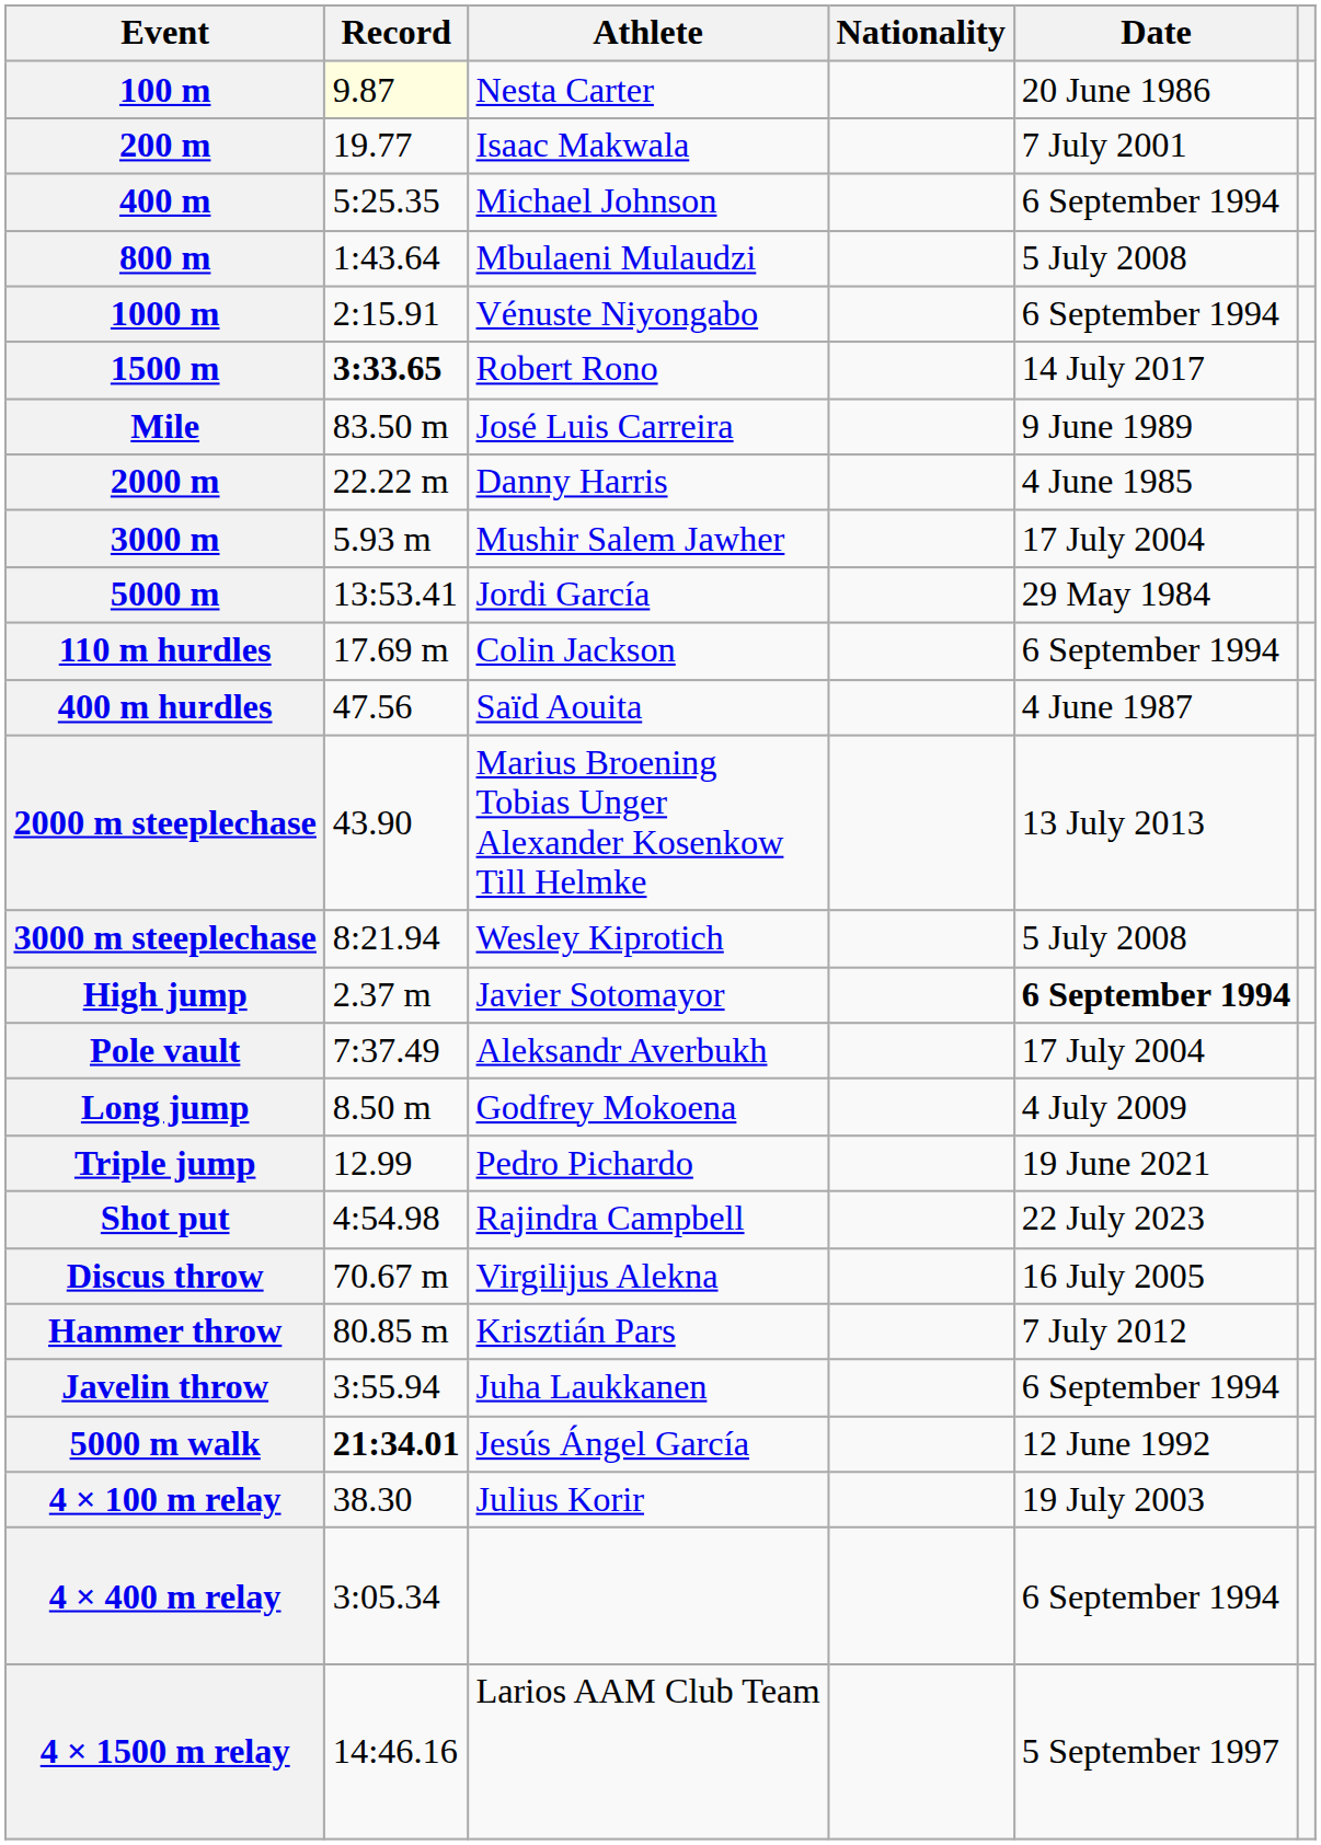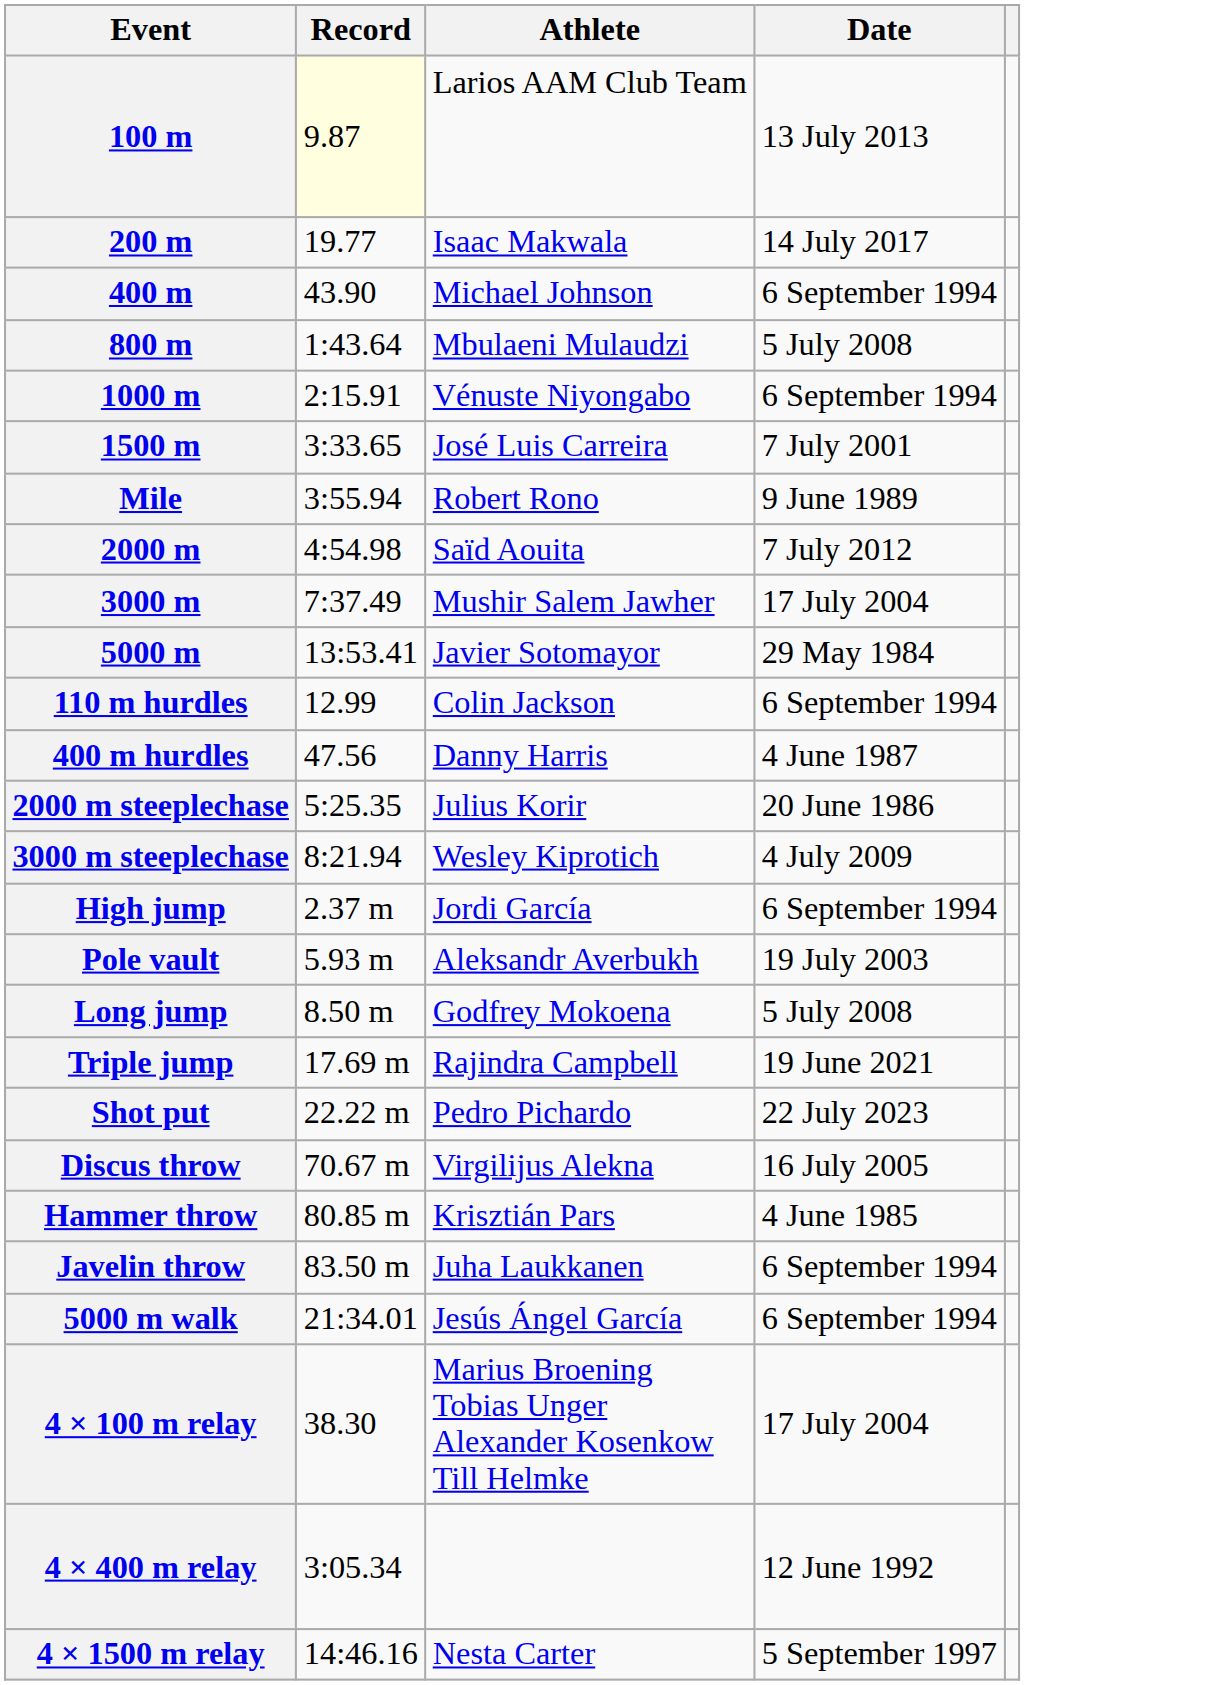 <table class="wikitable sticky-header plainrowheaders">
 <tr>
 <th scope="col">Event</th>
 <th scope="col">Record</th>
 <th scope="col">Athlete</th>
-<th scope="col">Nationality</th>
 <th scope="col">Date</th>
 <th scope="col"></th>
 </tr>
 <tr>
 <th scope="row"><a href='#'>100 m</a></th>
 <td style="background: lightyellow;">9.87 </td>
-<td><a href='#'>Nesta Carter</a></td>
-<td></td>
-<td>20 June 1986</td>
+<td>Larios AAM Club Team<br><br><br><br></td>
+<td>13 July 2013</td>
 <td></td>
 </tr>
 <tr>
 <th scope="row"><a href='#'>200 m</a></th>
 <td>19.77 </td>
 <td><a href='#'>Isaac Makwala</a></td>
-<td></td>
-<td>7 July 2001</td>
+<td>14 July 2017</td>
 <td></td>
 </tr>
 <tr>
 <th scope="row"><a href='#'>400 m</a></th>
-<td>5:25.35</td>
+<td>43.90</td>
 <td><a href='#'>Michael Johnson</a></td>
-<td></td>
 <td>6 September 1994</td>
 <td></td>
 </tr>
 <tr>
 <th scope="row"><a href='#'>800 m</a></th>
 <td>1:43.64</td>
 <td><a href='#'>Mbulaeni Mulaudzi</a></td>
-<td></td>
 <td>5 July 2008</td>
 <td></td>
 </tr>
 <tr>
 <th scope="row"><a href='#'>1000 m</a></th>
 <td>2:15.91</td>
 <td><a href='#'>Vénuste Niyongabo</a></td>
-<td></td>
 <td>6 September 1994</td>
 <td></td>
 </tr>
 <tr>
 <th scope="row"><a href='#'>1500 m</a></th>
-<td><strong>3:33.65</strong></td>
-<td><a href='#'>Robert Rono</a></td>
-<td></td>
-<td>14 July 2017</td>
+<td>3:33.65</td>
+<td><a href='#'>José Luis Carreira</a></td>
+<td>7 July 2001</td>
 <td></td>
 </tr>
 <tr>
 <th scope="row"><a href='#'>Mile</a></th>
-<td>83.50 m</td>
-<td><a href='#'>José Luis Carreira</a></td>
-<td></td>
+<td>3:55.94</td>
+<td><a href='#'>Robert Rono</a></td>
 <td>9 June 1989</td>
 <td></td>
 </tr>
 <tr>
 <th scope="row"><a href='#'>2000 m</a></th>
-<td>22.22 m</td>
-<td><a href='#'>Danny Harris</a></td>
-<td></td>
-<td>4 June 1985</td>
+<td>4:54.98</td>
+<td><a href='#'>Saïd Aouita</a></td>
+<td>7 July 2012</td>
 <td></td>
 </tr>
 <tr>
 <th scope="row"><a href='#'>3000 m</a></th>
-<td>5.93 m</td>
+<td>7:37.49</td>
 <td><a href='#'>Mushir Salem Jawher</a></td>
-<td></td>
 <td>17 July 2004</td>
 <td></td>
 </tr>
 <tr>
 <th scope="row"><a href='#'>5000 m</a></th>
 <td>13:53.41</td>
-<td><a href='#'>Jordi García</a></td>
-<td></td>
+<td><a href='#'>Javier Sotomayor</a></td>
 <td>29 May 1984</td>
 <td></td>
 </tr>
 <tr>
 <th scope="row"><a href='#'>110 m hurdles</a></th>
-<td>17.69 m </td>
+<td>12.99</td>
 <td><a href='#'>Colin Jackson</a></td>
-<td></td>
 <td>6 September 1994</td>
 <td></td>
 </tr>
 <tr>
 <th scope="row"><a href='#'>400 m hurdles</a></th>
 <td>47.56</td>
-<td><a href='#'>Saïd Aouita</a></td>
-<td></td>
+<td><a href='#'>Danny Harris</a></td>
 <td>4 June 1987</td>
 <td></td>
 </tr>
 <tr>
 <th scope="row"><a href='#'>2000 m steeplechase</a></th>
-<td>43.90</td>
-<td><a href='#'>Marius Broening</a><br><a href='#'>Tobias Unger</a><br><a href='#'>Alexander Kosenkow</a><br><a href='#'>Till Helmke</a></td>
-<td></td>
-<td>13 July 2013</td>
+<td>5:25.35</td>
+<td><a href='#'>Julius Korir</a></td>
+<td>20 June 1986</td>
 <td></td>
 </tr>
 <tr>
 <th scope="row"><a href='#'>3000 m steeplechase</a></th>
 <td>8:21.94</td>
 <td><a href='#'>Wesley Kiprotich</a></td>
-<td></td>
-<td>5 July 2008</td>
+<td>4 July 2009</td>
 <td></td>
 </tr>
 <tr>
 <th scope="row"><a href='#'>High jump</a></th>
 <td>2.37 m</td>
-<td><a href='#'>Javier Sotomayor</a></td>
-<td></td>
-<td><strong>6 September 1994</strong></td>
+<td><a href='#'>Jordi García</a></td>
+<td>6 September 1994</td>
 <td></td>
 </tr>
 <tr>
 <th scope="row"><a href='#'>Pole vault</a></th>
-<td>7:37.49</td>
+<td>5.93 m</td>
 <td><a href='#'>Aleksandr Averbukh</a></td>
-<td></td>
-<td>17 July 2004</td>
+<td>19 July 2003</td>
 <td></td>
 </tr>
 <tr>
 <th scope="row"><a href='#'>Long jump</a></th>
 <td>8.50 m</td>
 <td><a href='#'>Godfrey Mokoena</a></td>
-<td></td>
-<td>4 July 2009</td>
+<td>5 July 2008</td>
 <td></td>
 </tr>
 <tr>
 <th scope="row"><a href='#'>Triple jump</a></th>
-<td>12.99</td>
-<td><a href='#'>Pedro Pichardo</a></td>
-<td></td>
+<td>17.69 m </td>
+<td><a href='#'>Rajindra Campbell</a></td>
 <td>19 June 2021</td>
 <td></td>
 </tr>
 <tr>
 <th scope="row"><a href='#'>Shot put</a></th>
-<td>4:54.98</td>
-<td><a href='#'>Rajindra Campbell</a></td>
-<td></td>
+<td>22.22 m</td>
+<td><a href='#'>Pedro Pichardo</a></td>
 <td>22 July 2023</td>
 <td></td>
 </tr>
 <tr>
 <th scope="row"><a href='#'>Discus throw</a></th>
 <td>70.67 m</td>
 <td><a href='#'>Virgilijus Alekna</a></td>
-<td></td>
 <td>16 July 2005</td>
 <td></td>
 </tr>
 <tr>
 <th scope="row"><a href='#'>Hammer throw</a></th>
 <td>80.85 m</td>
 <td><a href='#'>Krisztián Pars</a></td>
-<td></td>
-<td>7 July 2012</td>
+<td>4 June 1985</td>
 <td></td>
 </tr>
 <tr>
 <th scope="row"><a href='#'>Javelin throw</a></th>
-<td>3:55.94</td>
+<td>83.50 m</td>
 <td><a href='#'>Juha Laukkanen</a></td>
-<td></td>
 <td>6 September 1994</td>
 <td></td>
 </tr>
 <tr>
 <th scope="row"><a href='#'>5000 m walk</a></th>
-<td><strong>21:34.01</strong></td>
+<td>21:34.01</td>
 <td><a href='#'>Jesús Ángel García</a></td>
-<td></td>
-<td>12 June 1992</td>
+<td>6 September 1994</td>
 <td></td>
 </tr>
 <tr>
 <th scope="row"><a href='#'>4 × 100 m relay</a></th>
 <td>38.30</td>
-<td><a href='#'>Julius Korir</a></td>
-<td></td>
-<td>19 July 2003</td>
+<td><a href='#'>Marius Broening</a><br><a href='#'>Tobias Unger</a><br><a href='#'>Alexander Kosenkow</a><br><a href='#'>Till Helmke</a></td>
+<td>17 July 2004</td>
 <td></td>
 </tr>
 <tr>
 <th scope="row"><a href='#'>4 × 400 m relay</a></th>
 <td>3:05.34</td>
 <td><br><br><br></td>
-<td></td>
-<td>6 September 1994</td>
+<td>12 June 1992</td>
 <td></td>
 </tr>
 <tr>
 <th scope="row"><a href='#'>4 × 1500 m relay</a></th>
 <td>14:46.16</td>
-<td>Larios AAM Club Team<br><br><br><br></td>
-<td></td>
+<td><a href='#'>Nesta Carter</a></td>
 <td>5 September 1997</td>
 <td></td>
 </tr>
 </table>
